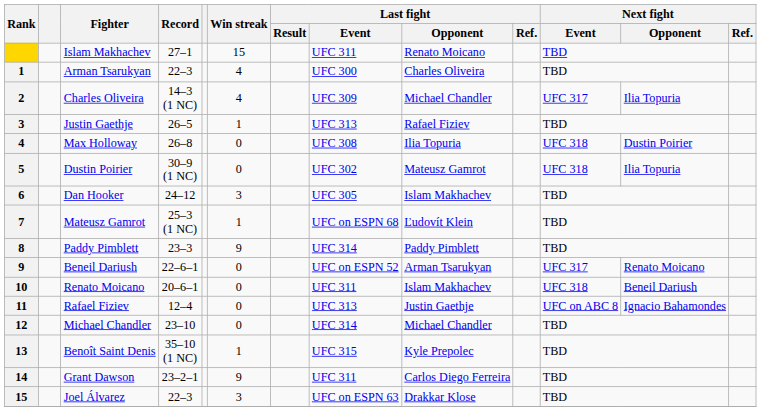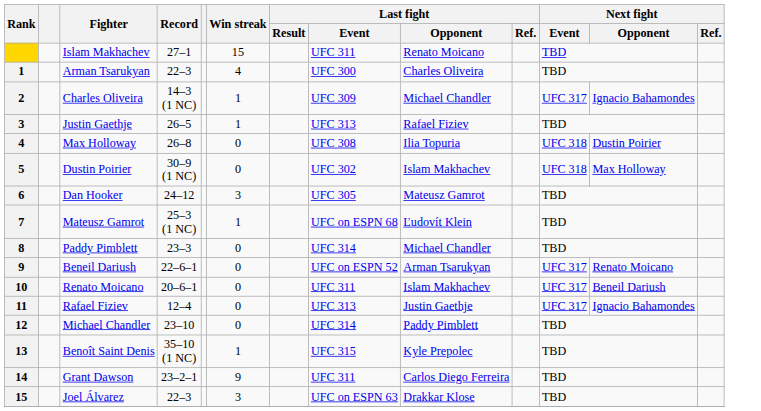 <table class="wikitable">
 <tr>
 <th rowspan=2>Rank</th>
 <th width=3% rowspan=2></th>
 <th rowspan=2>Fighter</th>
 <th rowspan=2>Record</th>
 <th rowspan=2></th>
 <th rowspan=2>Win streak</th>
 <th colspan=4>Last fight</th>
 <th colspan=3>Next fight</th>
 </tr>
 <tr>
 <th>Result</th>
 <th>Event</th>
 <th>Opponent</th>
 <th>Ref.</th>
 <th>Event</th>
 <th>Opponent</th>
 <th>Ref.</th>
 </tr>
 <tr>
 <th style="background:gold"></th>
 <td></td>
 <td><a href='#'>Islam Makhachev</a></td>
 <td align=center>27–1</td>
 <td align=center></td>
 <td align=center>15<br></td>
 <td></td>
 <td><a href='#'>UFC 311</a></td>
 <td><a href='#'>Renato Moicano</a></td>
 <td></td>
 <td colspan=2><a href='#'>TBD</a></td>
 <td></td>
 </tr>
 <tr>
 <th>1</th>
 <td></td>
 <td><a href='#'>Arman Tsarukyan</a></td>
 <td align="center">22–3</td>
 <td align="center"></td>
 <td align="center">4</td>
 <td></td>
 <td><a href='#'>UFC 300</a></td>
 <td><a href='#'>Charles Oliveira</a></td>
 <td></td>
 <td colspan=2>TBD</td>
 <td></td>
 </tr>
 <tr>
 <th>2</th>
 <td></td>
 <td><a href='#'>Charles Oliveira</a></td>
 <td align="center">14–3<br>(1 NC)</td>
 <td align=center></td>
-<td align=center>4</td>
+<td align=center>1</td>
 <td></td>
 <td><a href='#'>UFC 309</a></td>
 <td><a href='#'>Michael Chandler</a></td>
 <td></td>
 <td><a href='#'>UFC 317</a></td>
-<td><a href='#'>Ilia Topuria</a></td>
+<td><a href='#'>Ignacio Bahamondes</a></td>
 <td></td>
 </tr>
 <tr>
 <th>3</th>
 <td></td>
 <td><a href='#'>Justin Gaethje</a></td>
 <td align=center>26–5</td>
 <td align=center></td>
 <td align=center>1</td>
 <td></td>
 <td><a href='#'>UFC 313</a></td>
 <td><a href='#'>Rafael Fiziev</a></td>
 <td></td>
 <td colspan=2>TBD</td>
 <td></td>
 </tr>
 <tr>
 <th>4</th>
 <td></td>
 <td><a href='#'>Max Holloway</a></td>
 <td align=center>26–8</td>
 <td align=center></td>
 <td align=center>0</td>
 <td></td>
 <td><a href='#'>UFC 308</a></td>
 <td><a href='#'>Ilia Topuria</a></td>
 <td></td>
 <td><a href='#'>UFC 318</a></td>
 <td><a href='#'>Dustin Poirier</a></td>
 <td></td>
 </tr>
 <tr>
 <th>5</th>
 <td></td>
 <td><a href='#'>Dustin Poirier</a></td>
 <td align=center>30–9<br>(1 NC)</td>
 <td align=center></td>
 <td align=center>0</td>
 <td></td>
 <td><a href='#'>UFC 302</a></td>
-<td><a href='#'>Mateusz Gamrot</a></td>
+<td><a href='#'>Islam Makhachev</a></td>
 <td></td>
 <td><a href='#'>UFC 318</a></td>
-<td><a href='#'>Ilia Topuria</a></td>
+<td><a href='#'>Max Holloway</a></td>
 <td></td>
 </tr>
 <tr>
 <th>6</th>
 <td></td>
 <td><a href='#'>Dan Hooker</a></td>
 <td align="center">24–12</td>
 <td align="center"></td>
 <td align="center">3</td>
 <td></td>
 <td><a href='#'>UFC 305</a></td>
-<td><a href='#'>Islam Makhachev</a></td>
+<td><a href='#'>Mateusz Gamrot</a></td>
 <td></td>
 <td colspan=2>TBD</td>
 <td></td>
 </tr>
 <tr>
 <th>7</th>
 <td></td>
 <td><a href='#'>Mateusz Gamrot</a></td>
 <td align="center">25–3<br>(1 NC)</td>
 <td align="center"></td>
 <td align="center">1</td>
 <td></td>
 <td><a href='#'>UFC on ESPN 68</a></td>
 <td><a href='#'>Ľudovít Klein</a></td>
 <td></td>
 <td colspan=2>TBD</td>
 <td></td>
 </tr>
 <tr>
 <th>8</th>
 <td></td>
 <td><a href='#'>Paddy Pimblett</a></td>
 <td align="center">23–3</td>
 <td align="center"></td>
-<td align="center">9</td>
+<td align="center">0</td>
 <td></td>
 <td><a href='#'>UFC 314</a></td>
-<td><a href='#'>Paddy Pimblett</a></td>
+<td><a href='#'>Michael Chandler</a></td>
 <td></td>
 <td colspan=2>TBD</td>
 <td></td>
 </tr>
 <tr>
 <th>9</th>
 <td></td>
 <td><a href='#'>Beneil Dariush</a></td>
 <td align="center">22–6–1</td>
 <td align="center"></td>
 <td align="center">0</td>
 <td></td>
 <td><a href='#'>UFC on ESPN 52</a></td>
 <td><a href='#'>Arman Tsarukyan</a></td>
 <td></td>
 <td><a href='#'>UFC 317</a></td>
 <td><a href='#'>Renato Moicano</a></td>
 <td></td>
 </tr>
 <tr>
 <th>10</th>
 <td></td>
 <td><a href='#'>Renato Moicano</a></td>
 <td align="center">20–6–1</td>
 <td align="center"></td>
 <td align="center">0</td>
 <td></td>
 <td><a href='#'>UFC 311</a></td>
 <td><a href='#'>Islam Makhachev</a></td>
 <td></td>
-<td><a href='#'>UFC 318</a></td>
+<td><a href='#'>UFC 317</a></td>
 <td><a href='#'>Beneil Dariush</a></td>
 <td></td>
 </tr>
 <tr>
 <th>11</th>
 <td></td>
 <td><a href='#'>Rafael Fiziev</a></td>
 <td align="center">12–4</td>
 <td align="center"></td>
 <td align="center">0</td>
 <td></td>
 <td><a href='#'>UFC 313</a></td>
 <td><a href='#'>Justin Gaethje</a></td>
 <td></td>
-<td><a href='#'>UFC on ABC 8</a></td>
+<td><a href='#'>UFC 317</a></td>
 <td><a href='#'>Ignacio Bahamondes</a></td>
 <td></td>
 </tr>
 <tr>
 <th>12</th>
 <td></td>
 <td><a href='#'>Michael Chandler</a></td>
 <td align="center">23–10</td>
 <td align="center"></td>
 <td align="center">0</td>
 <td></td>
 <td><a href='#'>UFC 314</a></td>
-<td><a href='#'>Michael Chandler</a></td>
+<td><a href='#'>Paddy Pimblett</a></td>
 <td></td>
 <td colspan=2>TBD</td>
 <td></td>
 </tr>
 <tr>
 <th>13</th>
 <td></td>
 <td><a href='#'>Benoît Saint Denis</a></td>
 <td align=center>35–10<br>(1 NC)</td>
 <td align="center"></td>
 <td align="center">1</td>
 <td></td>
 <td><a href='#'>UFC 315</a></td>
 <td><a href='#'>Kyle Prepolec</a></td>
 <td></td>
 <td colspan=2>TBD</td>
 <td></td>
 </tr>
 <tr>
 <th>14</th>
 <td></td>
 <td><a href='#'>Grant Dawson</a></td>
 <td align="center">23–2–1</td>
 <td align="center"></td>
 <td align="center">9</td>
 <td></td>
 <td><a href='#'>UFC 311</a></td>
 <td><a href='#'>Carlos Diego Ferreira</a></td>
 <td></td>
 <td colspan=2>TBD</td>
 <td></td>
 </tr>
 <tr>
 <th>15</th>
 <td></td>
 <td><a href='#'>Joel Álvarez</a></td>
 <td align="center">22–3</td>
 <td align="center"></td>
 <td align="center">3</td>
 <td></td>
 <td><a href='#'>UFC on ESPN 63</a></td>
 <td><a href='#'>Drakkar Klose</a></td>
 <td></td>
 <td colspan=2>TBD</td>
 <td></td>
 </tr>
 <tr>
 </tr>
 </table>
